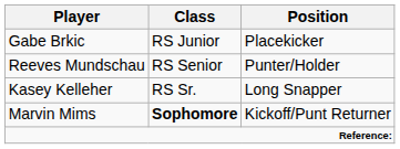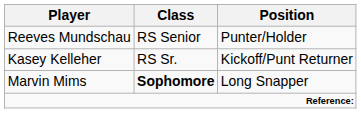 <table class="wikitable">
 <tr>
 <th>Player</th>
 <th>Class</th>
 <th>Position</th>
-</tr>
-<tr>
-<td>Gabe Brkic</td>
-<td>RS Junior</td>
-<td>Placekicker</td>
 </tr>
 <tr>
 <td>Reeves Mundschau</td>
 <td>RS Senior</td>
 <td>Punter/Holder</td>
 </tr>
 <tr>
 <td>Kasey Kelleher</td>
 <td>RS Sr.</td>
-<td>Long Snapper</td>
+<td>Kickoff/Punt Returner</td>
 </tr>
 <tr>
 <td>Marvin Mims</td>
 <td><strong>Sophomore</strong></td>
-<td>Kickoff/Punt Returner</td>
+<td>Long Snapper</td>
 </tr>
 <tr>
 <td colspan="3"  style="font-size:8pt; text-align:right;"><strong>Reference:</strong></td>
 </tr>
 </table>
